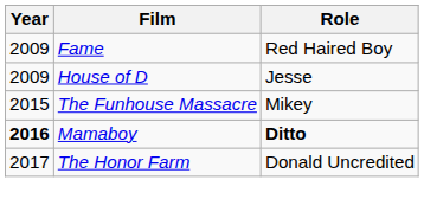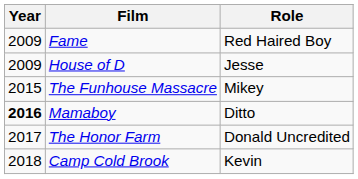 <table class="wikitable sortable">
 <tr>
 <th>Year</th>
 <th>Film</th>
 <th>Role</th>
 </tr>
 <tr>
 <td>2009</td>
 <td><em><a href='#'>Fame</a></em></td>
 <td>Red Haired Boy</td>
 </tr>
 <tr>
 <td>2009</td>
 <td><em><a href='#'>House of D</a></em></td>
 <td>Jesse</td>
 </tr>
 <tr>
 <td>2015</td>
 <td><em><a href='#'>The Funhouse Massacre</a></em></td>
 <td>Mikey</td>
 </tr>
 <tr>
 <td><strong>2016</strong></td>
 <td><em><a href='#'>Mamaboy</a></em></td>
-<td><strong>Ditto</strong></td>
+<td>Ditto</td>
 </tr>
 <tr>
 <td>2017</td>
 <td><em><a href='#'>The Honor Farm</a></em></td>
 <td>Donald Uncredited</td>
 </tr>
+<tr>
+<td>2018</td>
+<td><em><a href='#'>Camp Cold Brook</a></em></td>
+<td>Kevin</td>
+</tr>
 </table>
